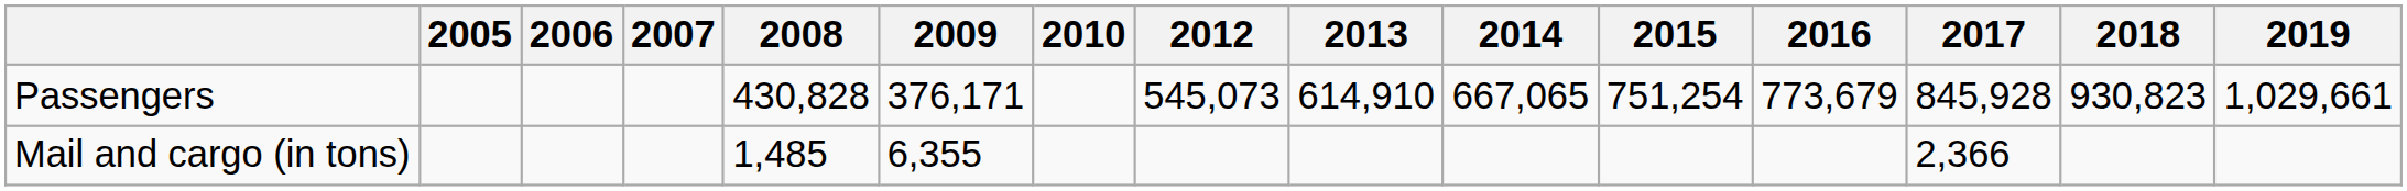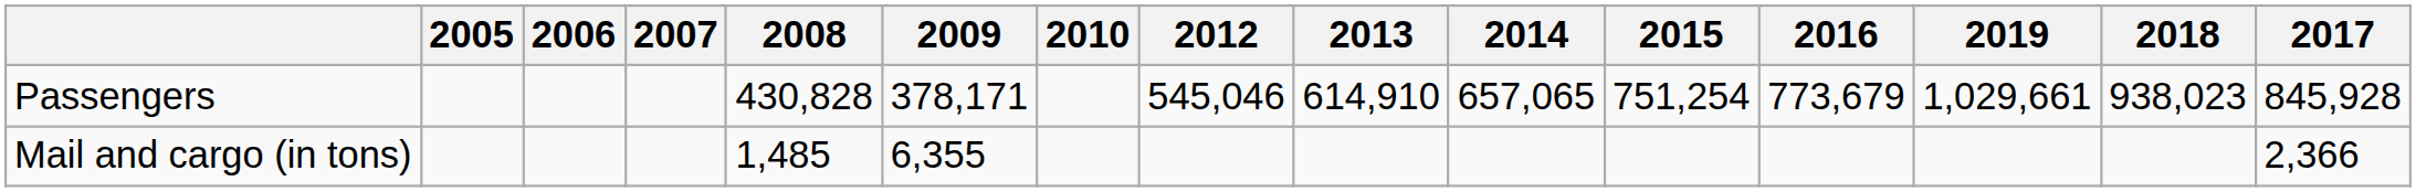 <table class="wikitable">
 <tr>
 <th></th>
 <th>2005</th>
 <th>2006</th>
 <th>2007</th>
 <th>2008</th>
 <th>2009</th>
 <th>2010</th>
 <th>2012</th>
 <th>2013</th>
 <th>2014</th>
 <th>2015</th>
 <th>2016</th>
+<th>2019</th>
+<th>2018</th>
 <th>2017</th>
-<th>2018</th>
-<th>2019</th>
 </tr>
 <tr>
 <td>Passengers</td>
 <td></td>
 <td></td>
 <td></td>
 <td>430,828</td>
-<td>376,171</td>
+<td>378,171</td>
 <td></td>
-<td>545,073</td>
+<td>545,046</td>
 <td>614,910</td>
-<td>667,065</td>
+<td>657,065</td>
 <td>751,254</td>
 <td>773,679</td>
+<td>1,029,661</td>
+<td>938,023</td>
 <td>845,928</td>
-<td>930,823</td>
-<td>1,029,661</td>
 </tr>
 <tr>
 <td>Mail and cargo (in tons)</td>
 <td></td>
 <td></td>
 <td></td>
 <td>1,485</td>
 <td>6,355</td>
 <td></td>
 <td></td>
 <td></td>
 <td></td>
 <td></td>
 <td></td>
-<td>2,366</td>
 <td></td>
 <td></td>
+<td>2,366</td>
 </tr>
 </table>
